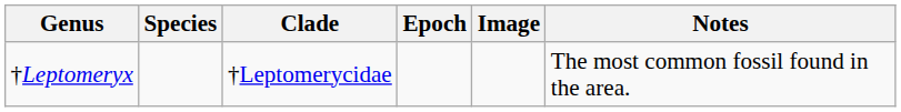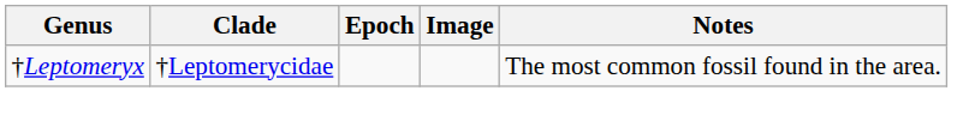 <table class="wikitable sortable">
 <tr>
 <th>Genus</th>
-<th>Species</th>
 <th>Clade</th>
 <th>Epoch</th>
 <th>Image</th>
 <th>Notes</th>
 </tr>
 <tr>
 <td>†<em><a href='#'>Leptomeryx</a></em></td>
-<td></td>
 <td>†<a href='#'>Leptomerycidae</a></td>
 <td></td>
 <td></td>
 <td>The most common fossil found in the area.</td>
 </tr>
 </table>
